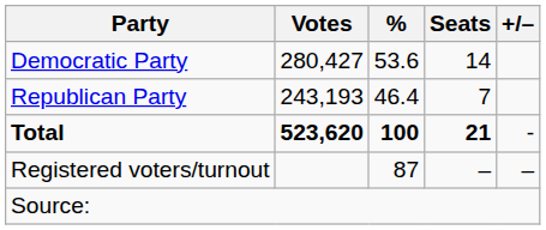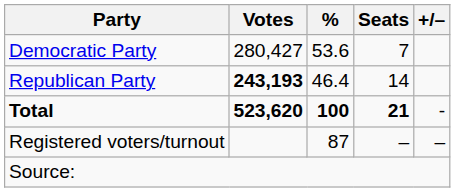 <table class=wikitable style=text-align:right>
 <tr>
 <th>Party</th>
 <th>Votes</th>
 <th>%</th>
 <th>Seats</th>
 <th>+/–</th>
 </tr>
 <tr>
 <td align=left><a href='#'>Democratic Party</a></td>
 <td>280,427</td>
 <td>53.6</td>
-<td>14</td>
+<td>7</td>
 <td></td>
 </tr>
 <tr>
 <td align=left><a href='#'>Republican Party</a></td>
-<td>243,193</td>
+<td><strong>243,193</strong></td>
 <td>46.4</td>
-<td>7</td>
+<td>14</td>
 <td></td>
 </tr>
 <tr>
 <td align=left><strong>Total</strong></td>
 <td><strong>523,620</strong></td>
 <td><strong>100</strong></td>
 <td><strong>21</strong></td>
 <td>-</td>
 </tr>
 <tr>
 <td align=left>Registered voters/turnout</td>
 <td></td>
 <td>87</td>
 <td>–</td>
 <td>–</td>
 </tr>
 <tr>
 <td align=left colspan=5>Source: </td>
 </tr>
 </table>
